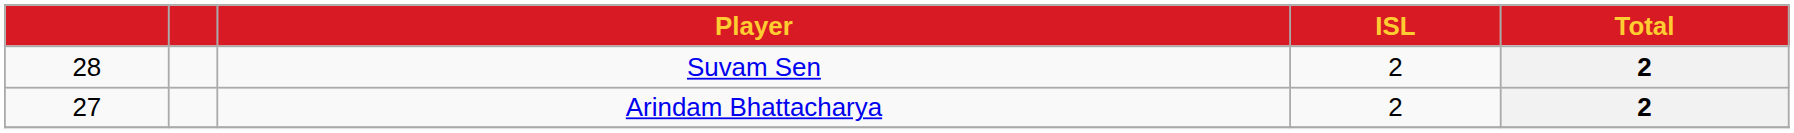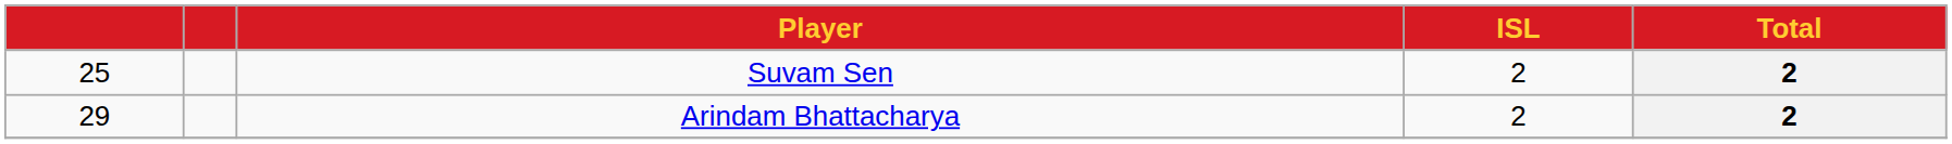 <table class="wikitable sortable alternance"  style="text-align:center; font-size:90%; width:50%">
 <tr>
 <th style="background:#d71a23; color:#ffcd31; text-align:center;"></th>
 <th style="background:#d71a23; color:#ffcd31; text-align:center;"></th>
 <th style="background:#d71a23; color:#ffcd31; text-align:center;">Player</th>
 <th style="background:#d71a23; color:#ffcd31; text-align:center;">ISL</th>
 <th style="background:#d71a23; color:#ffcd31; text-align:center;">Total</th>
 </tr>
 <tr>
-<td>28</td>
+<td>25</td>
 <td></td>
 <td><a href='#'>Suvam Sen</a></td>
 <td>2</td>
 <th>2</th>
 </tr>
 <tr>
-<td>27</td>
+<td>29</td>
 <td></td>
 <td><a href='#'>Arindam Bhattacharya</a></td>
 <td>2</td>
 <th>2</th>
 </tr>
 <tr>
 </tr>
 </table>
